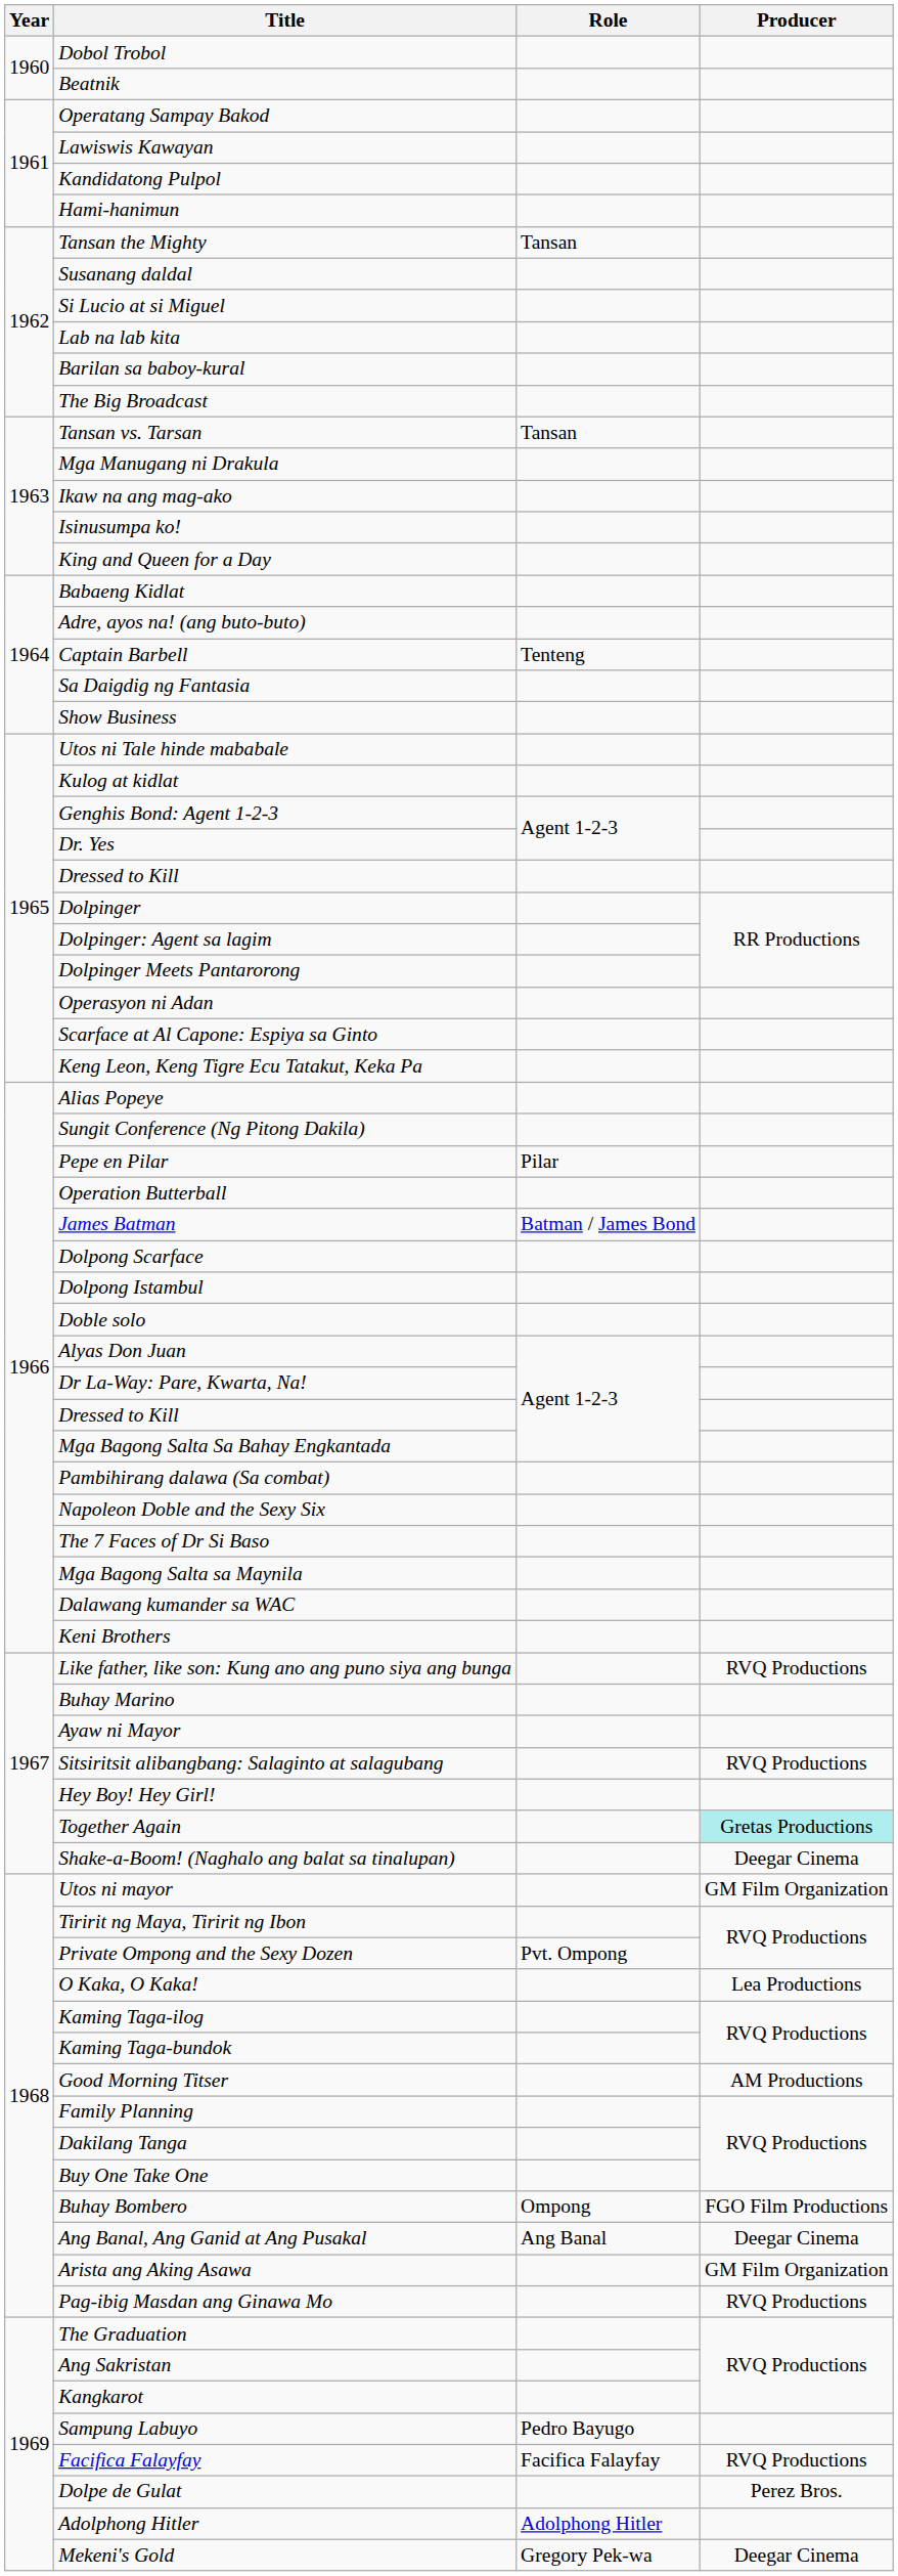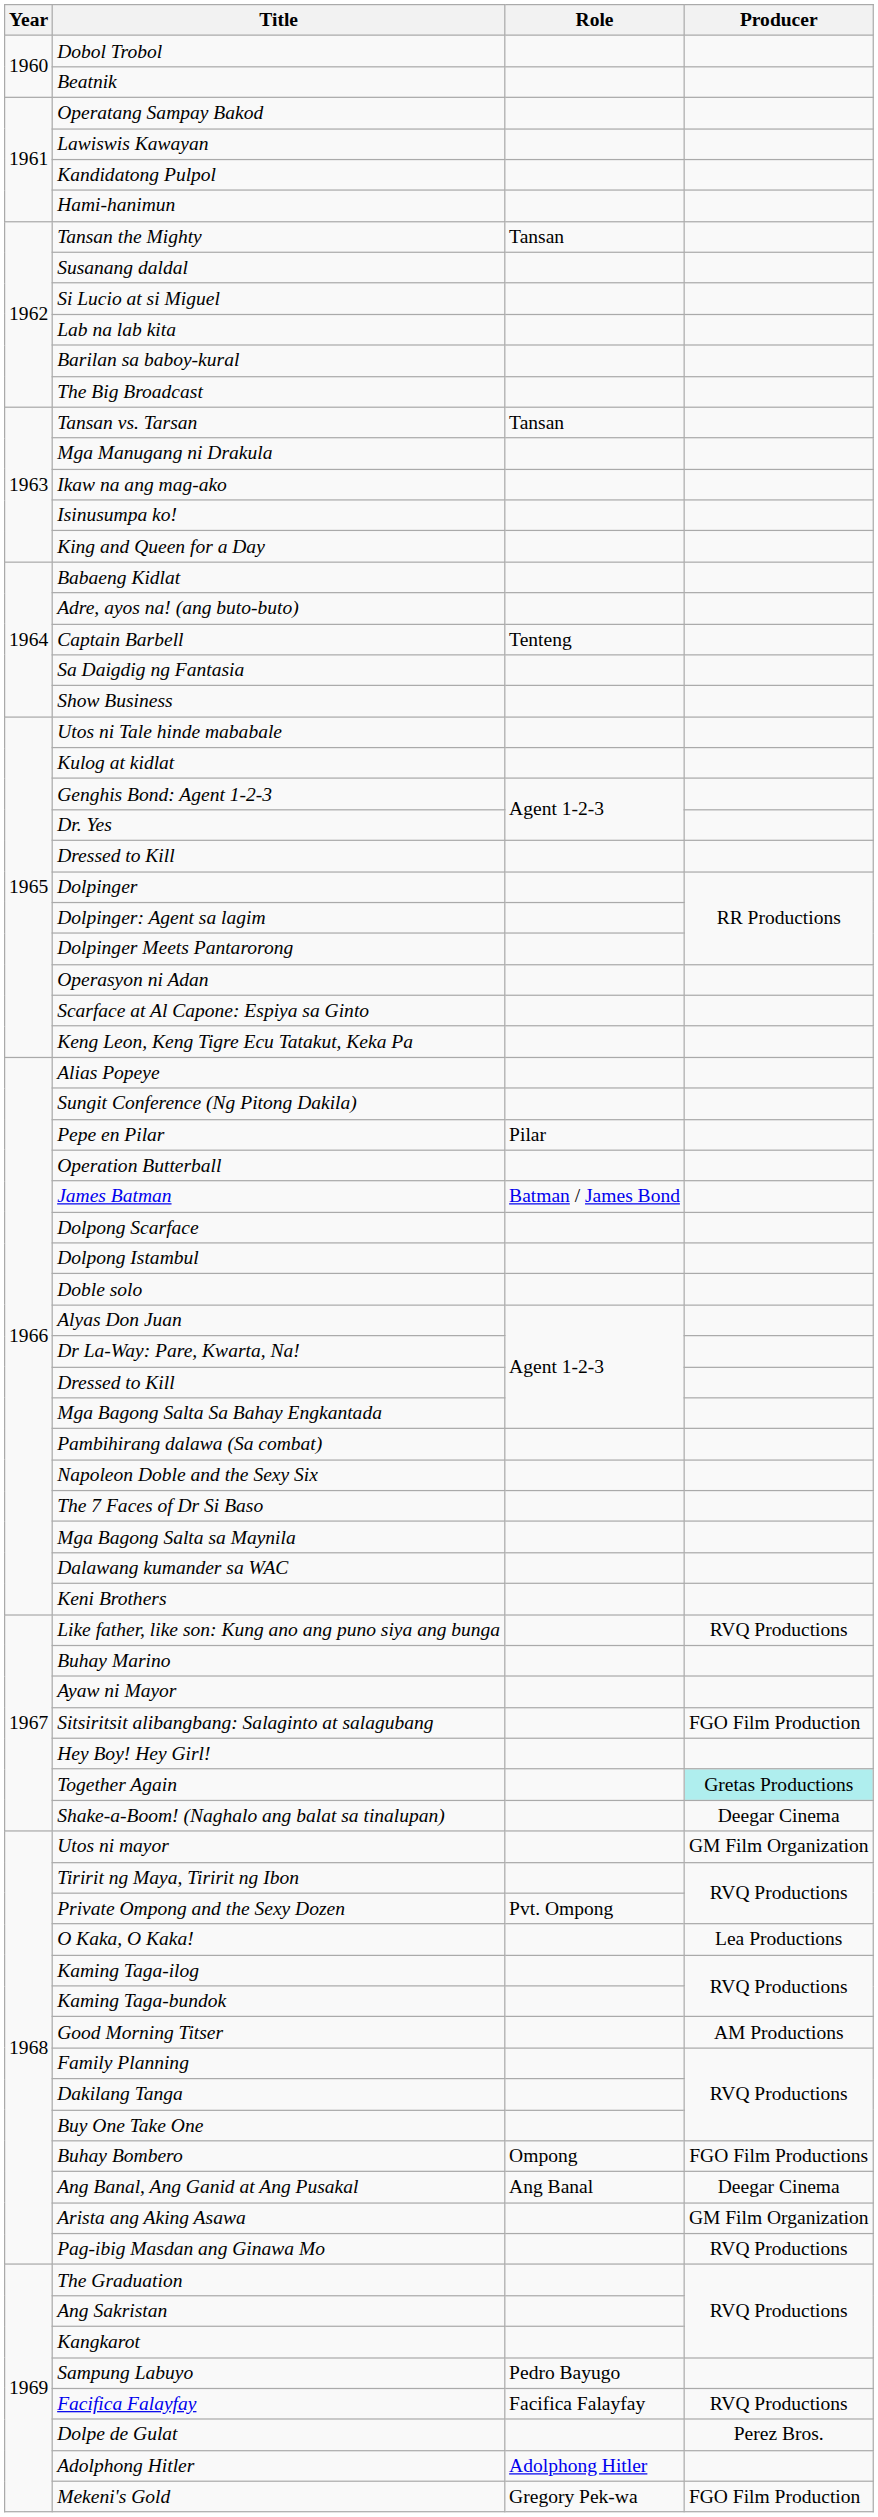 <table class="wikitable">
 <tr>
 <th>Year</th>
 <th>Title</th>
 <th>Role</th>
 <th>Producer</th>
 </tr>
 <tr>
 <td rowspan="2">1960</td>
 <td><em>Dobol Trobol</em></td>
 <td></td>
 <td></td>
 </tr>
 <tr>
 <td><em>Beatnik</em></td>
 <td></td>
 <td></td>
 </tr>
 <tr>
 <td rowspan="4">1961</td>
 <td><em>Operatang Sampay Bakod</em></td>
 <td></td>
 <td></td>
 </tr>
 <tr>
 <td><em>Lawiswis Kawayan</em></td>
 <td></td>
 <td></td>
 </tr>
 <tr>
 <td><em>Kandidatong Pulpol</em></td>
 <td></td>
 <td></td>
 </tr>
 <tr>
 <td><em>Hami-hanimun</em></td>
 <td></td>
 <td></td>
 </tr>
 <tr>
 <td rowspan="6">1962</td>
 <td><em>Tansan the Mighty</em></td>
 <td>Tansan</td>
 <td></td>
 </tr>
 <tr>
 <td><em>Susanang daldal</em></td>
 <td></td>
 <td></td>
 </tr>
 <tr>
 <td><em>Si Lucio at si Miguel</em></td>
 <td></td>
 <td></td>
 </tr>
 <tr>
 <td><em>Lab na lab kita</em></td>
 <td></td>
 <td></td>
 </tr>
 <tr>
 <td><em>Barilan sa baboy-kural</em></td>
 <td></td>
 <td></td>
 </tr>
 <tr>
 <td><em>The Big Broadcast</em></td>
 <td></td>
 <td></td>
 </tr>
 <tr>
 <td rowspan="5">1963</td>
 <td><em>Tansan vs. Tarsan</em></td>
 <td>Tansan</td>
 <td></td>
 </tr>
 <tr>
 <td><em>Mga Manugang ni Drakula</em></td>
 <td></td>
 <td></td>
 </tr>
 <tr>
 <td><em>Ikaw na ang mag-ako</em></td>
 <td></td>
 <td></td>
 </tr>
 <tr>
 <td><em>Isinusumpa ko!</em></td>
 <td></td>
 <td></td>
 </tr>
 <tr>
 <td><em>King and Queen for a Day</em></td>
 <td></td>
 <td></td>
 </tr>
 <tr>
 <td rowspan="5">1964</td>
 <td><em>Babaeng Kidlat</em></td>
 <td></td>
 <td></td>
 </tr>
 <tr>
 <td><em>Adre, ayos na! (ang buto-buto)</em></td>
 <td></td>
 <td></td>
 </tr>
 <tr>
 <td><em>Captain Barbell</em></td>
 <td>Tenteng</td>
 <td></td>
 </tr>
 <tr>
 <td><em>Sa Daigdig ng Fantasia</em></td>
 <td></td>
 <td></td>
 </tr>
 <tr>
 <td><em>Show Business</em></td>
 <td></td>
 <td></td>
 </tr>
 <tr>
 <td rowspan="11">1965</td>
 <td><em>Utos ni Tale hinde mababale</em></td>
 <td></td>
 <td></td>
 </tr>
 <tr>
 <td><em>Kulog at kidlat</em></td>
 <td></td>
 <td></td>
 </tr>
 <tr>
 <td><em>Genghis Bond: Agent 1-2-3</em></td>
 <td rowspan="2">Agent 1-2-3</td>
 <td></td>
 </tr>
 <tr>
 <td><em>Dr. Yes</em></td>
 <td></td>
 </tr>
 <tr>
 <td><em>Dressed to Kill</em></td>
 <td></td>
 <td></td>
 </tr>
 <tr>
 <td><em>Dolpinger</em></td>
 <td></td>
 <td rowspan="3" style="text-align:center;">RR Productions</td>
 </tr>
 <tr>
 <td><em>Dolpinger: Agent sa lagim</em></td>
 <td></td>
 </tr>
 <tr>
 <td><em>Dolpinger Meets Pantarorong</em></td>
 <td></td>
 </tr>
 <tr>
 <td><em>Operasyon ni Adan</em></td>
 <td></td>
 <td></td>
 </tr>
 <tr>
 <td><em>Scarface at Al Capone: Espiya sa Ginto</em></td>
 <td></td>
 <td></td>
 </tr>
 <tr>
 <td><em>Keng Leon, Keng Tigre Ecu Tatakut, Keka Pa</em></td>
 <td></td>
 <td></td>
 </tr>
 <tr>
 <td rowspan="18">1966</td>
 <td><em>Alias Popeye</em></td>
 <td></td>
 <td></td>
 </tr>
 <tr>
 <td><em>Sungit Conference (Ng Pitong Dakila)</em></td>
 <td></td>
 <td></td>
 </tr>
 <tr>
 <td><em>Pepe en Pilar</em></td>
 <td>Pilar</td>
 <td></td>
 </tr>
 <tr>
 <td><em>Operation Butterball</em></td>
 <td></td>
 <td></td>
 </tr>
 <tr>
 <td><em><a href='#'>James Batman</a></em></td>
 <td><a href='#'>Batman</a> / <a href='#'>James Bond</a></td>
 <td></td>
 </tr>
 <tr>
 <td><em>Dolpong Scarface</em></td>
 <td></td>
 <td></td>
 </tr>
 <tr>
 <td><em>Dolpong Istambul</em></td>
 <td></td>
 <td></td>
 </tr>
 <tr>
 <td><em>Doble solo</em></td>
 <td></td>
 <td></td>
 </tr>
 <tr>
 <td><em>Alyas Don Juan</em></td>
 <td rowspan="4">Agent 1-2-3</td>
 <td></td>
 </tr>
 <tr>
 <td><em>Dr La-Way: Pare, Kwarta, Na!</em></td>
 <td></td>
 </tr>
 <tr>
 <td><em>Dressed to Kill</em></td>
 <td></td>
 </tr>
 <tr>
 <td><em>Mga Bagong Salta Sa Bahay Engkantada</em></td>
 <td></td>
 </tr>
 <tr>
 <td><em>Pambihirang dalawa (Sa combat)</em></td>
 <td></td>
 <td></td>
 </tr>
 <tr>
 <td><em>Napoleon Doble and the Sexy Six</em></td>
 <td></td>
 <td></td>
 </tr>
 <tr>
 <td><em>The 7 Faces of Dr Si Baso</em></td>
 <td></td>
 <td></td>
 </tr>
 <tr>
 <td><em>Mga Bagong Salta sa Maynila</em></td>
 <td></td>
 <td></td>
 </tr>
 <tr>
 <td><em>Dalawang kumander sa WAC</em></td>
 <td></td>
 <td></td>
 </tr>
 <tr>
 <td><em>Keni Brothers</em></td>
 <td></td>
 <td></td>
 </tr>
 <tr>
 <td rowspan="7">1967</td>
 <td><em>Like father, like son: Kung ano ang puno siya ang bunga</em></td>
 <td></td>
 <td style="text-align:center;">RVQ Productions</td>
 </tr>
 <tr>
 <td><em>Buhay Marino</em></td>
 <td></td>
 <td></td>
 </tr>
 <tr>
 <td><em>Ayaw ni Mayor</em></td>
 <td></td>
 <td></td>
 </tr>
 <tr>
 <td><em>Sitsiritsit alibangbang: Salaginto at salagubang</em></td>
 <td></td>
-<td style="text-align:center;">RVQ Productions</td>
+<td>FGO Film Production</td>
 </tr>
 <tr>
 <td><em>Hey Boy! Hey Girl!</em></td>
 <td></td>
 <td></td>
 </tr>
 <tr>
 <td><em>Together Again</em></td>
 <td></td>
 <td style="background: paleturquoise; text-align:center;">Gretas Productions</td>
 </tr>
 <tr>
 <td><em>Shake-a-Boom! (Naghalo ang balat sa tinalupan)</em></td>
 <td></td>
 <td style="text-align:center;">Deegar Cinema</td>
 </tr>
 <tr>
 <td rowspan="14">1968</td>
 <td><em>Utos ni mayor</em></td>
 <td></td>
 <td style="text-align:center;">GM Film Organization</td>
 </tr>
 <tr>
 <td><em>Tiririt ng Maya, Tiririt ng Ibon</em></td>
 <td></td>
 <td rowspan="2" style="text-align:center;">RVQ Productions</td>
 </tr>
 <tr>
 <td><em>Private Ompong and the Sexy Dozen</em></td>
 <td>Pvt. Ompong</td>
 </tr>
 <tr>
 <td><em>O Kaka, O Kaka!</em></td>
 <td></td>
 <td style="text-align:center;">Lea Productions</td>
 </tr>
 <tr>
 <td><em>Kaming Taga-ilog</em></td>
 <td></td>
 <td rowspan="2" style="text-align:center;">RVQ Productions</td>
 </tr>
 <tr>
 <td><em>Kaming Taga-bundok</em></td>
 <td></td>
 </tr>
 <tr>
 <td><em>Good Morning Titser</em></td>
 <td></td>
 <td style="text-align:center;">AM Productions</td>
 </tr>
 <tr>
 <td><em>Family Planning</em></td>
 <td></td>
 <td rowspan="3" style="text-align:center;">RVQ Productions</td>
 </tr>
 <tr>
 <td><em>Dakilang Tanga</em></td>
 <td></td>
 </tr>
 <tr>
 <td><em>Buy One Take One</em></td>
 <td></td>
 </tr>
 <tr>
 <td><em>Buhay Bombero</em></td>
 <td>Ompong</td>
 <td style="text-align:center;">FGO Film Productions</td>
 </tr>
 <tr>
 <td><em>Ang Banal, Ang Ganid at Ang Pusakal</em></td>
 <td>Ang Banal</td>
 <td style="text-align:center;">Deegar Cinema</td>
 </tr>
 <tr>
 <td><em>Arista ang Aking Asawa</em></td>
 <td></td>
 <td style="text-align:center;">GM Film Organization</td>
 </tr>
 <tr>
 <td><em>Pag-ibig Masdan ang Ginawa Mo</em></td>
 <td></td>
 <td style="text-align:center;">RVQ Productions</td>
 </tr>
 <tr>
 <td rowspan="8">1969</td>
 <td><em>The Graduation</em></td>
 <td></td>
 <td rowspan="3" style="text-align:center;">RVQ Productions</td>
 </tr>
 <tr>
 <td><em>Ang Sakristan</em></td>
 <td></td>
 </tr>
 <tr>
 <td><em>Kangkarot</em></td>
 <td></td>
 </tr>
 <tr>
 <td><em>Sampung Labuyo</em></td>
 <td>Pedro Bayugo</td>
 <td></td>
 </tr>
 <tr>
 <td><em><a href='#'>Facifica Falayfay</a></em></td>
 <td>Facifica Falayfay</td>
 <td style="text-align:center;">RVQ Productions</td>
 </tr>
 <tr>
 <td><em>Dolpe de Gulat</em></td>
 <td></td>
 <td style="text-align:center;">Perez Bros.</td>
 </tr>
 <tr>
 <td><em>Adolphong Hitler</em></td>
 <td><a href='#'>Adolphong Hitler</a></td>
 <td></td>
 </tr>
 <tr>
 <td><em>Mekeni's Gold</em></td>
 <td>Gregory Pek-wa</td>
-<td style="text-align:center;">Deegar Cinema</td>
+<td>FGO Film Production</td>
 </tr>
 </table>
